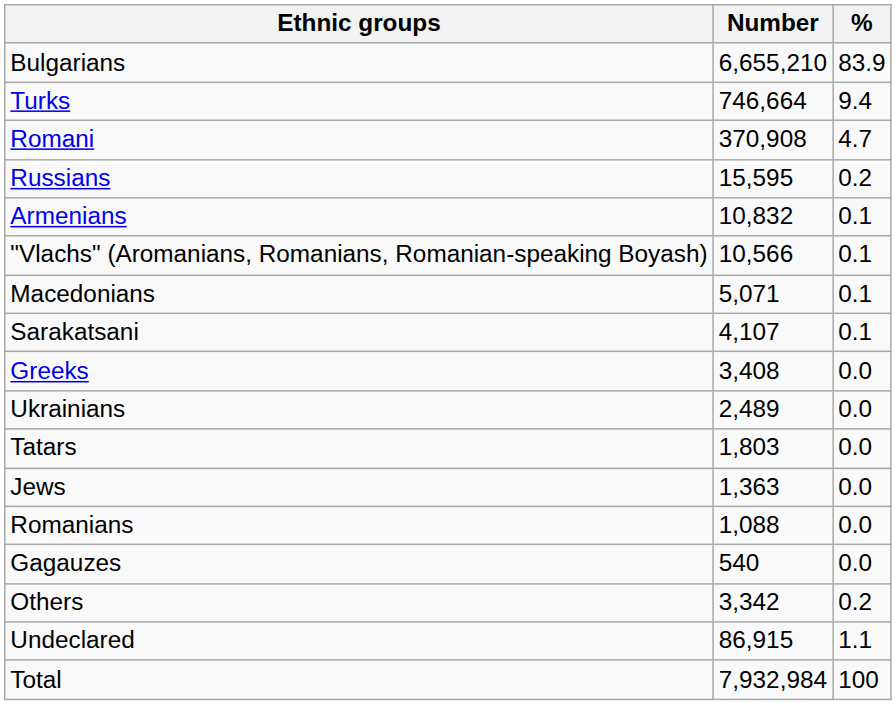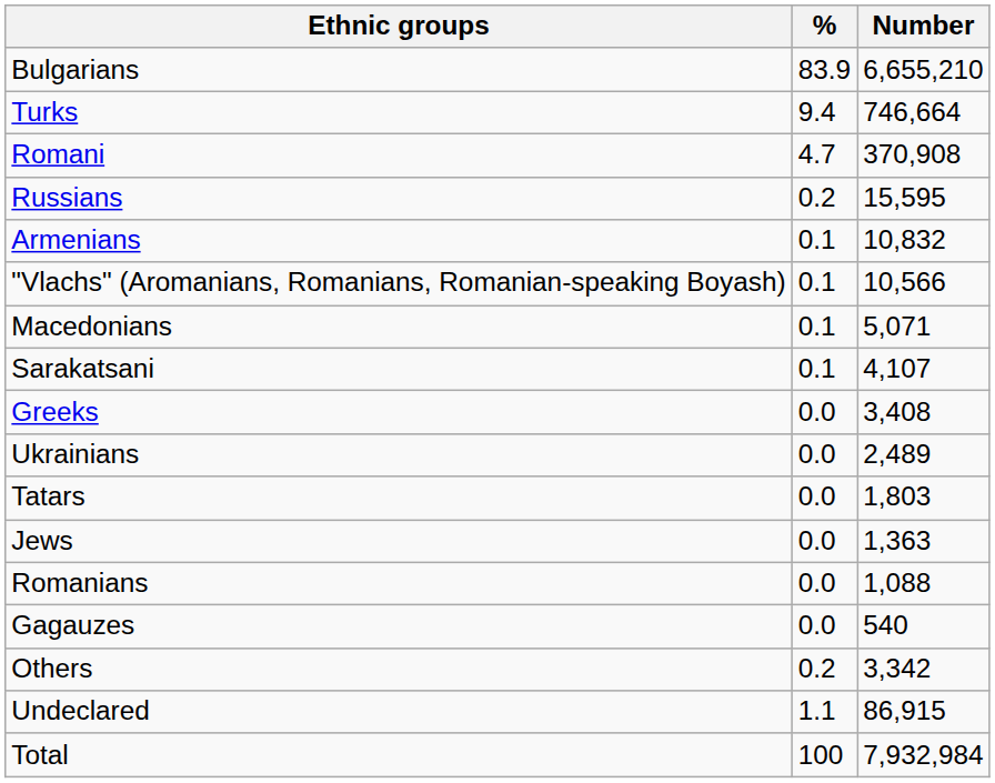 <table class="wikitable">
 <tr>
 <th>Ethnic groups</th>
+<th>%</th>
 <th>Number</th>
-<th>%</th>
 </tr>
 <tr>
 <td>Bulgarians</td>
+<td>83.9</td>
 <td>6,655,210</td>
-<td>83.9</td>
 </tr>
 <tr>
 <td><a href='#'>Turks</a></td>
+<td>9.4</td>
 <td>746,664</td>
-<td>9.4</td>
 </tr>
 <tr>
 <td><a href='#'>Romani</a></td>
+<td>4.7</td>
 <td>370,908</td>
-<td>4.7</td>
 </tr>
 <tr>
 <td><a href='#'>Russians</a></td>
+<td>0.2</td>
 <td>15,595</td>
-<td>0.2</td>
 </tr>
 <tr>
 <td><a href='#'>Armenians</a></td>
+<td>0.1</td>
 <td>10,832</td>
-<td>0.1</td>
 </tr>
 <tr>
 <td>"Vlachs" (Aromanians, Romanians, Romanian-speaking Boyash)</td>
+<td>0.1</td>
 <td>10,566</td>
-<td>0.1</td>
 </tr>
 <tr>
 <td>Macedonians</td>
+<td>0.1</td>
 <td>5,071</td>
-<td>0.1</td>
 </tr>
 <tr>
 <td>Sarakatsani</td>
+<td>0.1</td>
 <td>4,107</td>
-<td>0.1</td>
 </tr>
 <tr>
 <td><a href='#'>Greeks</a></td>
+<td>0.0</td>
 <td>3,408</td>
-<td>0.0</td>
 </tr>
 <tr>
 <td>Ukrainians</td>
+<td>0.0</td>
 <td>2,489</td>
-<td>0.0</td>
 </tr>
 <tr>
 <td>Tatars</td>
+<td>0.0</td>
 <td>1,803</td>
-<td>0.0</td>
 </tr>
 <tr>
 <td>Jews</td>
+<td>0.0</td>
 <td>1,363</td>
-<td>0.0</td>
 </tr>
 <tr>
 <td>Romanians</td>
+<td>0.0</td>
 <td>1,088</td>
-<td>0.0</td>
 </tr>
 <tr>
 <td>Gagauzes</td>
+<td>0.0</td>
 <td>540</td>
-<td>0.0</td>
 </tr>
 <tr>
 <td>Others</td>
+<td>0.2</td>
 <td>3,342</td>
-<td>0.2</td>
 </tr>
 <tr>
 <td>Undeclared</td>
+<td>1.1</td>
 <td>86,915</td>
-<td>1.1</td>
 </tr>
 <tr>
 <td>Total</td>
+<td>100</td>
 <td>7,932,984</td>
-<td>100</td>
 </tr>
 </table>
